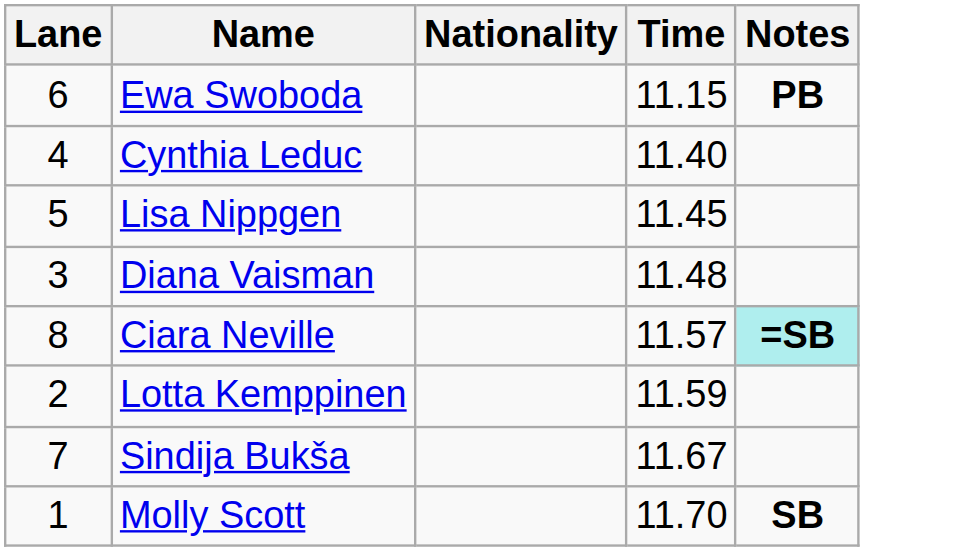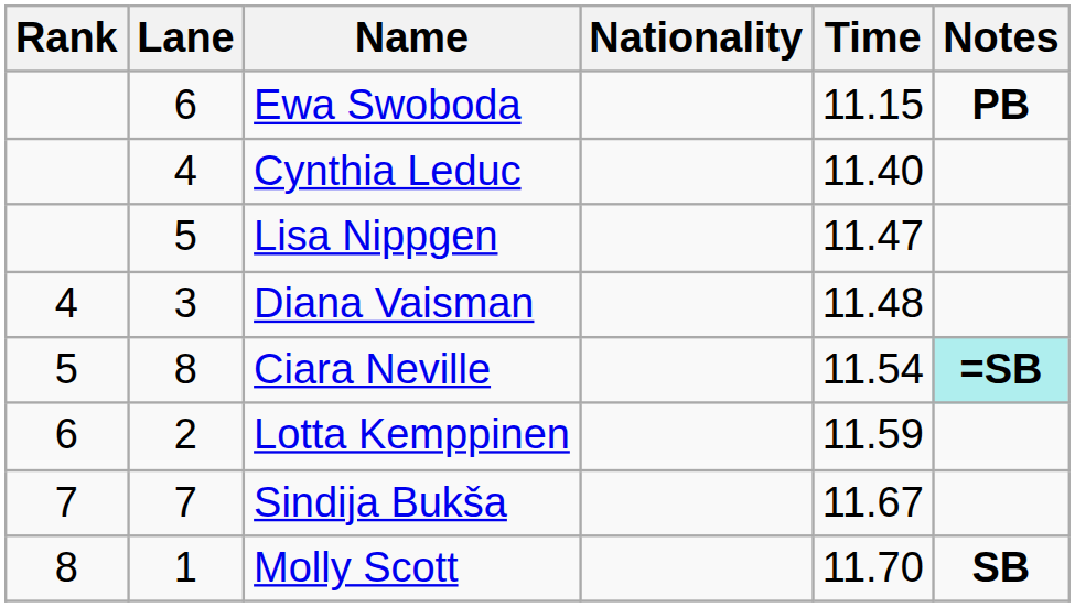 <table class="wikitable sortable" style="text-align:center">
 <tr>
+<th>Rank</th>
 <th>Lane</th>
 <th>Name</th>
 <th>Nationality</th>
 <th>Time</th>
 <th>Notes</th>
 </tr>
 <tr>
+<td></td>
 <td>6</td>
 <td align=left><a href='#'>Ewa Swoboda</a></td>
 <td align=left></td>
 <td>11.15</td>
 <td><strong>PB</strong></td>
 </tr>
 <tr>
+<td></td>
 <td>4</td>
 <td align=left><a href='#'>Cynthia Leduc</a></td>
 <td align=left></td>
 <td>11.40</td>
 <td></td>
 </tr>
 <tr>
+<td></td>
 <td>5</td>
 <td align=left><a href='#'>Lisa Nippgen</a></td>
 <td align=left></td>
-<td>11.45</td>
+<td>11.47</td>
 <td></td>
 </tr>
 <tr>
+<td>4</td>
 <td>3</td>
 <td align=left><a href='#'>Diana Vaisman</a></td>
 <td align=left></td>
 <td>11.48</td>
 <td></td>
 </tr>
 <tr>
+<td>5</td>
 <td>8</td>
 <td align=left><a href='#'>Ciara Neville</a></td>
 <td align=left></td>
-<td>11.57</td>
+<td>11.54</td>
 <td style="background: paleturquoise;"><strong>=SB</strong></td>
 </tr>
 <tr>
+<td>6</td>
 <td>2</td>
 <td align=left><a href='#'>Lotta Kemppinen</a></td>
 <td align=left></td>
 <td>11.59</td>
 <td></td>
 </tr>
 <tr>
 <td>7</td>
+<td>7</td>
 <td align=left><a href='#'>Sindija Bukša</a></td>
 <td align=left></td>
 <td>11.67</td>
 <td></td>
 </tr>
 <tr>
+<td>8</td>
 <td>1</td>
 <td align=left><a href='#'>Molly Scott</a></td>
 <td align=left></td>
 <td>11.70</td>
 <td><strong>SB</strong></td>
 </tr>
 </table>
